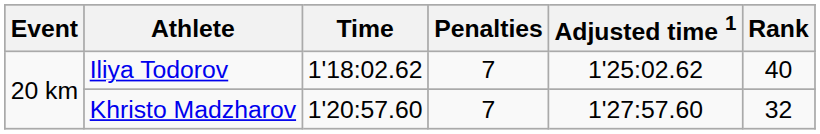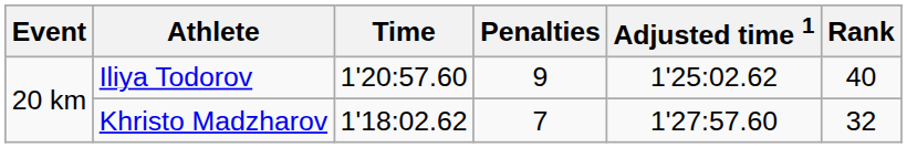 <table class="wikitable" style="font-size:90%">
 <tr>
 <th>Event</th>
 <th>Athlete</th>
 <th>Time</th>
 <th>Penalties</th>
 <th>Adjusted time <sup>1</sup></th>
 <th>Rank</th>
 </tr>
 <tr>
 <td rowspan="2">20 km</td>
 <td><a href='#'>Iliya Todorov</a></td>
-<td align="center">1'18:02.62</td>
-<td align="center">7</td>
+<td align="center">1'20:57.60</td>
+<td align="center">9</td>
 <td align="center">1'25:02.62</td>
 <td align="center">40</td>
 </tr>
 <tr>
 <td><a href='#'>Khristo Madzharov</a></td>
-<td align="center">1'20:57.60</td>
+<td align="center">1'18:02.62</td>
 <td align="center">7</td>
 <td align="center">1'27:57.60</td>
 <td align="center">32</td>
 </tr>
 </table>
